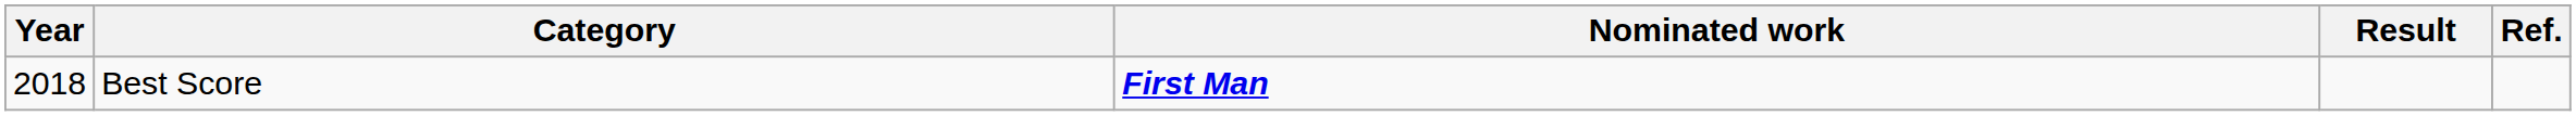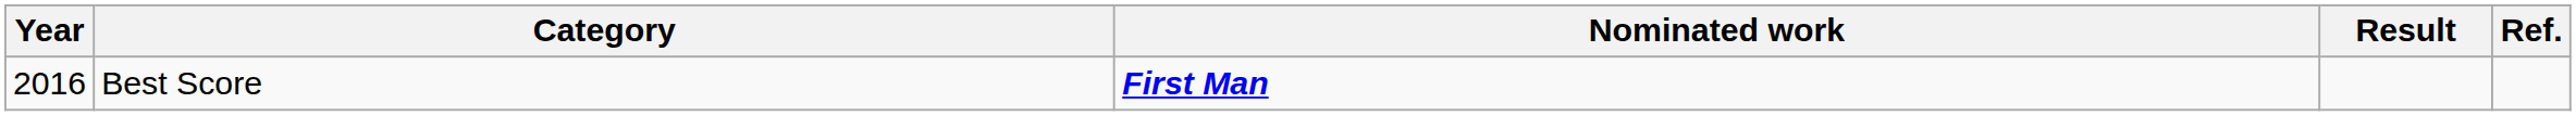 <table class=wikitable>
 <tr>
 <th scope="col" style="width:1em;">Year</th>
 <th scope="col" style="width:33em;">Category</th>
 <th scope="col" style="width:39em;">Nominated work</th>
 <th scope="col" style="width:5em;">Result</th>
 <th scope="col" style="width:1em;">Ref.</th>
 </tr>
 <tr>
-<td>2018</td>
+<td>2016</td>
 <td Phoenix Film Critics Circle 2018 Award for Best Score>Best Score</td>
 <td><strong><em><a href='#'>First Man</a></em></strong></td>
 <td></td>
 <td style="text-align:center;"></td>
 </tr>
 </table>
